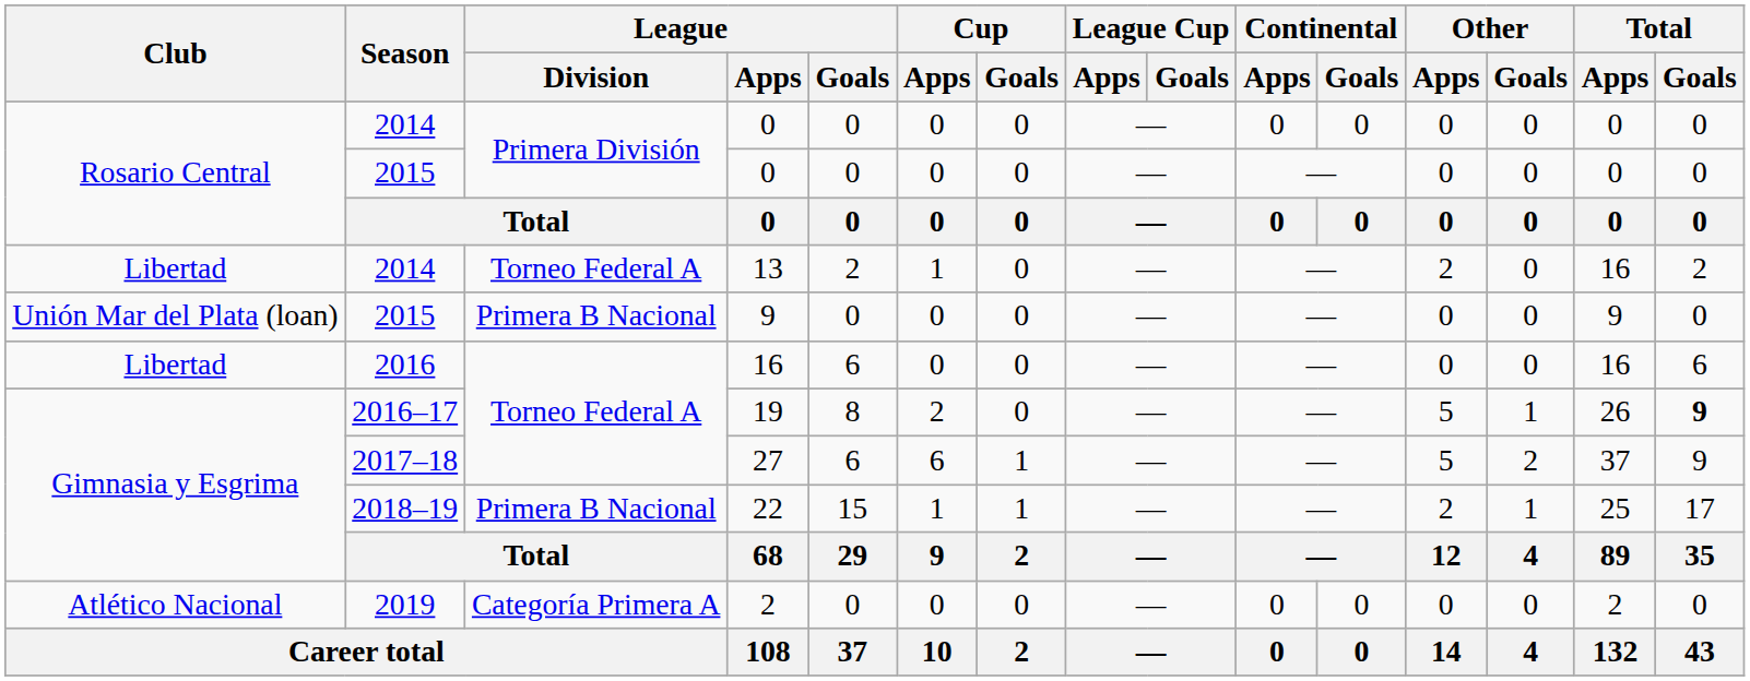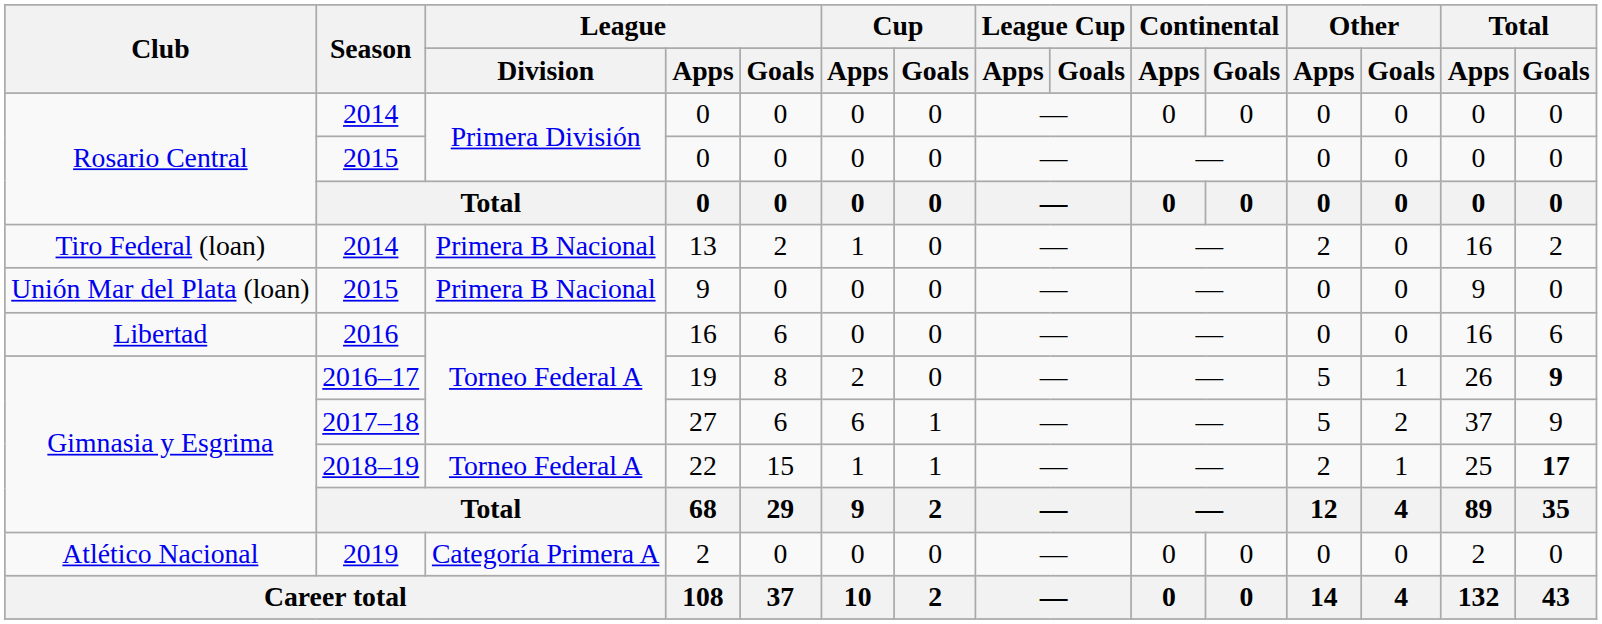 <table class="wikitable" style="text-align:center">
 <tr>
 <th rowspan="2">Club</th>
 <th rowspan="2">Season</th>
 <th colspan="3">League</th>
 <th colspan="2">Cup</th>
 <th colspan="2">League Cup</th>
 <th colspan="2">Continental</th>
 <th colspan="2">Other</th>
 <th colspan="2">Total</th>
 </tr>
 <tr>
 <th>Division</th>
 <th>Apps</th>
 <th>Goals</th>
 <th>Apps</th>
 <th>Goals</th>
 <th>Apps</th>
 <th>Goals</th>
 <th>Apps</th>
 <th>Goals</th>
 <th>Apps</th>
 <th>Goals</th>
 <th>Apps</th>
 <th>Goals</th>
 </tr>
 <tr>
 <td rowspan="3"><a href='#'>Rosario Central</a></td>
 <td><a href='#'>2014</a></td>
 <td rowspan="2"><a href='#'>Primera División</a></td>
 <td>0</td>
 <td>0</td>
 <td>0</td>
 <td>0</td>
 <td colspan="2">—</td>
 <td>0</td>
 <td>0</td>
 <td>0</td>
 <td>0</td>
 <td>0</td>
 <td>0</td>
 </tr>
 <tr>
 <td><a href='#'>2015</a></td>
 <td>0</td>
 <td>0</td>
 <td>0</td>
 <td>0</td>
 <td colspan="2">—</td>
 <td colspan="2">—</td>
 <td>0</td>
 <td>0</td>
 <td>0</td>
 <td>0</td>
 </tr>
 <tr>
 <th colspan="2">Total</th>
 <th>0</th>
 <th>0</th>
 <th>0</th>
 <th>0</th>
 <th colspan="2">—</th>
 <th>0</th>
 <th>0</th>
 <th>0</th>
 <th>0</th>
 <th>0</th>
 <th>0</th>
 </tr>
 <tr>
-<td rowspan="1"><a href='#'>Libertad</a></td>
+<td rowspan="1"><a href='#'>Tiro Federal</a> (loan)</td>
 <td><a href='#'>2014</a></td>
-<td rowspan="1"><a href='#'>Torneo Federal A</a></td>
+<td rowspan="1"><a href='#'>Primera B Nacional</a></td>
 <td>13</td>
 <td>2</td>
 <td>1</td>
 <td>0</td>
 <td colspan="2">—</td>
 <td colspan="2">—</td>
 <td>2</td>
 <td>0</td>
 <td>16</td>
 <td>2</td>
 </tr>
 <tr>
 <td rowspan="1"><a href='#'>Unión Mar del Plata</a> (loan)</td>
 <td><a href='#'>2015</a></td>
 <td rowspan="1"><a href='#'>Primera B Nacional</a></td>
 <td>9</td>
 <td>0</td>
 <td>0</td>
 <td>0</td>
 <td colspan="2">—</td>
 <td colspan="2">—</td>
 <td>0</td>
 <td>0</td>
 <td>9</td>
 <td>0</td>
 </tr>
 <tr>
 <td rowspan="1"><a href='#'>Libertad</a></td>
 <td><a href='#'>2016</a></td>
 <td rowspan="3"><a href='#'>Torneo Federal A</a></td>
 <td>16</td>
 <td>6</td>
 <td>0</td>
 <td>0</td>
 <td colspan="2">—</td>
 <td colspan="2">—</td>
 <td>0</td>
 <td>0</td>
 <td>16</td>
 <td>6</td>
 </tr>
 <tr>
 <td rowspan="4"><a href='#'>Gimnasia y Esgrima</a></td>
 <td><a href='#'>2016–17</a></td>
 <td>19</td>
 <td>8</td>
 <td>2</td>
 <td>0</td>
 <td colspan="2">—</td>
 <td colspan="2">—</td>
 <td>5</td>
 <td>1</td>
 <td>26</td>
 <td><strong>9</strong></td>
 </tr>
 <tr>
 <td><a href='#'>2017–18</a></td>
 <td>27</td>
 <td>6</td>
 <td>6</td>
 <td>1</td>
 <td colspan="2">—</td>
 <td colspan="2">—</td>
 <td>5</td>
 <td>2</td>
 <td>37</td>
 <td>9</td>
 </tr>
 <tr>
 <td><a href='#'>2018–19</a></td>
-<td rowspan="1"><a href='#'>Primera B Nacional</a></td>
+<td rowspan="1"><a href='#'>Torneo Federal A</a></td>
 <td>22</td>
 <td>15</td>
 <td>1</td>
 <td>1</td>
 <td colspan="2">—</td>
 <td colspan="2">—</td>
 <td>2</td>
 <td>1</td>
 <td>25</td>
-<td>17</td>
+<td><strong>17</strong></td>
 </tr>
 <tr>
 <th colspan="2">Total</th>
 <th>68</th>
 <th>29</th>
 <th>9</th>
 <th>2</th>
 <th colspan="2">—</th>
 <th colspan="2">—</th>
 <th>12</th>
 <th>4</th>
 <th>89</th>
 <th>35</th>
 </tr>
 <tr>
 <td rowspan="1"><a href='#'>Atlético Nacional</a></td>
 <td><a href='#'>2019</a></td>
 <td rowspan="1"><a href='#'>Categoría Primera A</a></td>
 <td>2</td>
 <td>0</td>
 <td>0</td>
 <td>0</td>
 <td colspan="2">—</td>
 <td>0</td>
 <td>0</td>
 <td>0</td>
 <td>0</td>
 <td>2</td>
 <td>0</td>
 </tr>
 <tr>
 <th colspan="3">Career total</th>
 <th>108</th>
 <th>37</th>
 <th>10</th>
 <th>2</th>
 <th colspan="2">—</th>
 <th>0</th>
 <th>0</th>
 <th>14</th>
 <th>4</th>
 <th>132</th>
 <th>43</th>
 </tr>
 </table>
